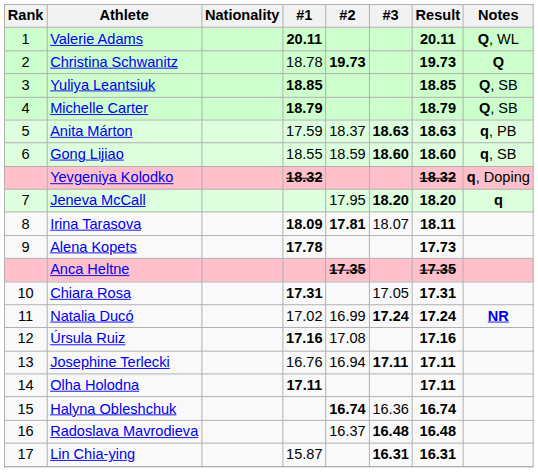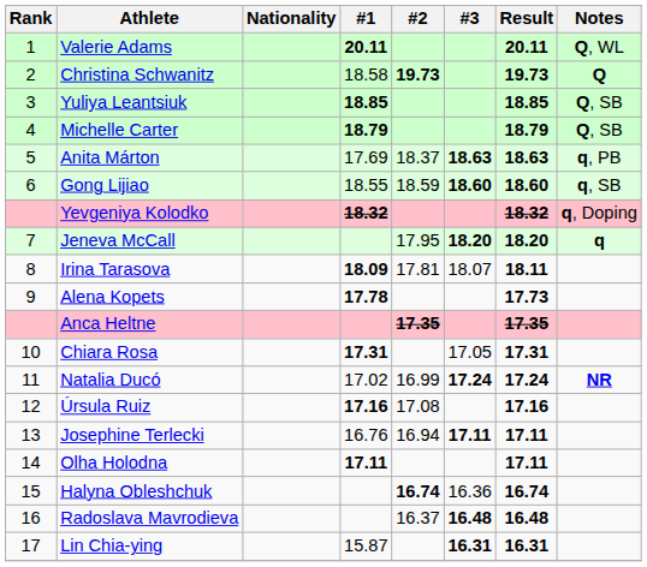 <table class="wikitable sortable" style="text-align:center">
 <tr>
 <th>Rank</th>
 <th>Athlete</th>
 <th>Nationality</th>
 <th>#1</th>
 <th>#2</th>
 <th>#3</th>
 <th>Result</th>
 <th>Notes</th>
 </tr>
 <tr bgcolor=#ccffcc>
 <td>1</td>
 <td align=left><a href='#'>Valerie Adams</a></td>
 <td align=left></td>
 <td><strong>20.11</strong></td>
 <td></td>
 <td></td>
 <td><strong>20.11</strong></td>
 <td><strong>Q</strong>, WL</td>
 </tr>
 <tr bgcolor=#ccffcc>
 <td>2</td>
 <td align=left><a href='#'>Christina Schwanitz</a></td>
 <td align=left></td>
-<td>18.78</td>
+<td>18.58</td>
 <td><strong>19.73</strong></td>
 <td></td>
 <td><strong>19.73</strong></td>
 <td><strong>Q</strong></td>
 </tr>
 <tr bgcolor=#ccffcc>
 <td>3</td>
 <td align=left><a href='#'>Yuliya Leantsiuk</a></td>
 <td align=left></td>
 <td><strong>18.85</strong></td>
 <td></td>
 <td></td>
 <td><strong>18.85</strong></td>
 <td><strong>Q</strong>, SB</td>
 </tr>
 <tr bgcolor=#ccffcc>
 <td>4</td>
 <td align=left><a href='#'>Michelle Carter</a></td>
 <td align=left></td>
 <td><strong>18.79</strong></td>
 <td></td>
 <td></td>
 <td><strong>18.79</strong></td>
 <td><strong>Q</strong>, SB</td>
 </tr>
 <tr bgcolor=#ddffdd>
 <td>5</td>
 <td align=left><a href='#'>Anita Márton</a></td>
 <td align=left></td>
-<td>17.59</td>
+<td>17.69</td>
 <td>18.37</td>
 <td><strong>18.63</strong></td>
 <td><strong>18.63</strong></td>
 <td><strong>q</strong>, PB</td>
 </tr>
 <tr bgcolor=#ddffdd>
 <td>6</td>
 <td align=left><a href='#'>Gong Lijiao</a></td>
 <td align=left></td>
 <td>18.55</td>
 <td>18.59</td>
 <td><strong>18.60</strong></td>
 <td><strong>18.60</strong></td>
 <td><strong>q</strong>, SB</td>
 </tr>
 <tr bgcolor="pink">
 <td></td>
 <td align=left><a href='#'>Yevgeniya Kolodko</a></td>
 <td align=left></td>
 <td><s><strong>18.32</strong>  </s></td>
 <td></td>
 <td></td>
 <td><s><strong>18.32</strong> </s></td>
 <td><strong>q</strong>, Doping</td>
 </tr>
 <tr bgcolor=#ddffdd>
 <td>7</td>
 <td align=left><a href='#'>Jeneva McCall</a></td>
 <td align=left></td>
 <td></td>
 <td>17.95</td>
 <td><strong>18.20</strong></td>
 <td><strong>18.20</strong></td>
 <td><strong>q</strong></td>
 </tr>
 <tr>
 <td>8</td>
 <td align=left><a href='#'>Irina Tarasova</a></td>
 <td align=left></td>
 <td><strong>18.09</strong></td>
-<td><strong>17.81</strong></td>
+<td>17.81</td>
 <td>18.07</td>
 <td><strong>18.11</strong></td>
 <td></td>
 </tr>
 <tr>
 <td>9</td>
 <td align=left><a href='#'>Alena Kopets</a></td>
 <td align=left></td>
 <td><strong>17.78</strong></td>
 <td></td>
 <td></td>
 <td><strong>17.73</strong></td>
 <td></td>
 </tr>
 <tr bgcolor="pink">
 <td></td>
 <td align=left><a href='#'>Anca Heltne</a></td>
 <td align=left></td>
 <td></td>
 <td><s><strong>17.35</strong></s></td>
 <td></td>
 <td><s><strong>17.35</strong></s></td>
 <td></td>
 </tr>
 <tr>
 <td>10</td>
 <td align=left><a href='#'>Chiara Rosa</a></td>
 <td align=left></td>
 <td><strong>17.31</strong></td>
 <td></td>
 <td>17.05</td>
 <td><strong>17.31</strong></td>
 <td></td>
 </tr>
 <tr>
 <td>11</td>
 <td align=left><a href='#'>Natalia Ducó</a></td>
 <td align=left></td>
 <td>17.02</td>
 <td>16.99</td>
 <td><strong>17.24</strong></td>
 <td><strong>17.24</strong></td>
 <td><strong><a href='#'>NR</a></strong></td>
 </tr>
 <tr>
 <td>12</td>
 <td align=left><a href='#'>Úrsula Ruiz</a></td>
 <td align=left></td>
 <td><strong>17.16</strong></td>
 <td>17.08</td>
 <td></td>
 <td><strong>17.16</strong></td>
 <td></td>
 </tr>
 <tr>
 <td>13</td>
 <td align=left><a href='#'>Josephine Terlecki</a></td>
 <td align=left></td>
 <td>16.76</td>
 <td>16.94</td>
 <td><strong>17.11</strong></td>
 <td><strong>17.11</strong></td>
 <td></td>
 </tr>
 <tr>
 <td>14</td>
 <td align=left><a href='#'>Olha Holodna</a></td>
 <td align=left></td>
 <td><strong>17.11</strong></td>
 <td></td>
 <td></td>
 <td><strong>17.11</strong></td>
 <td></td>
 </tr>
 <tr>
 <td>15</td>
 <td align=left><a href='#'>Halyna Obleshchuk</a></td>
 <td align=left></td>
 <td></td>
 <td><strong>16.74</strong></td>
 <td>16.36</td>
 <td><strong>16.74</strong></td>
 <td></td>
 </tr>
 <tr>
 <td>16</td>
 <td align=left><a href='#'>Radoslava Mavrodieva</a></td>
 <td align=left></td>
 <td></td>
 <td>16.37</td>
 <td><strong>16.48</strong></td>
 <td><strong>16.48</strong></td>
 <td></td>
 </tr>
 <tr>
 <td>17</td>
 <td align=left><a href='#'>Lin Chia-ying</a></td>
 <td align=left></td>
 <td>15.87</td>
 <td></td>
 <td><strong>16.31</strong></td>
 <td><strong>16.31</strong></td>
 <td></td>
 </tr>
 <tr>
 </tr>
 </table>
